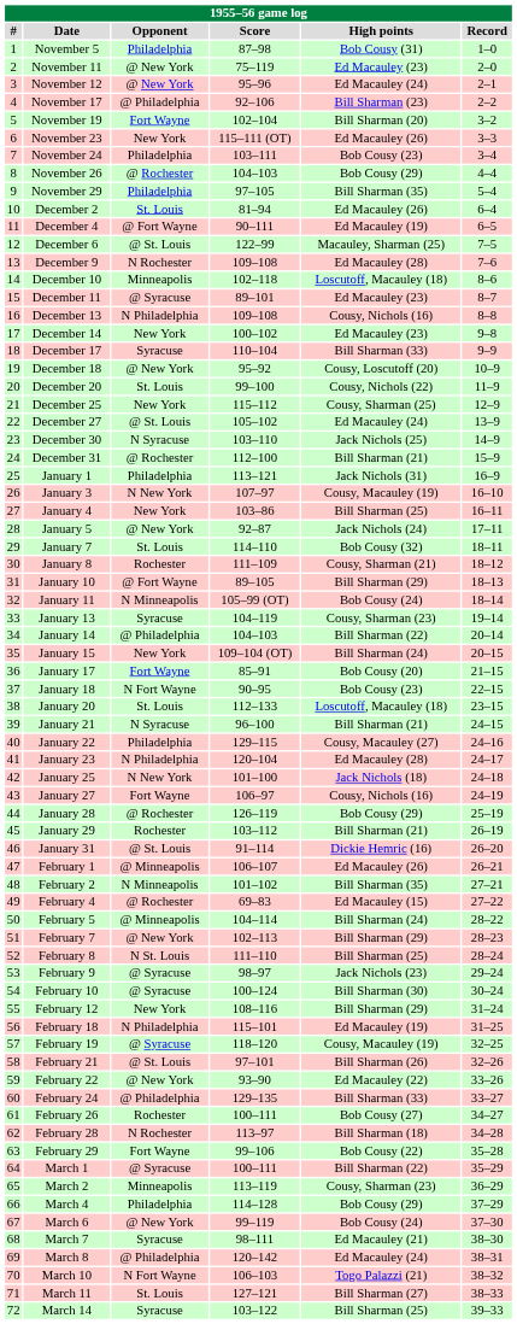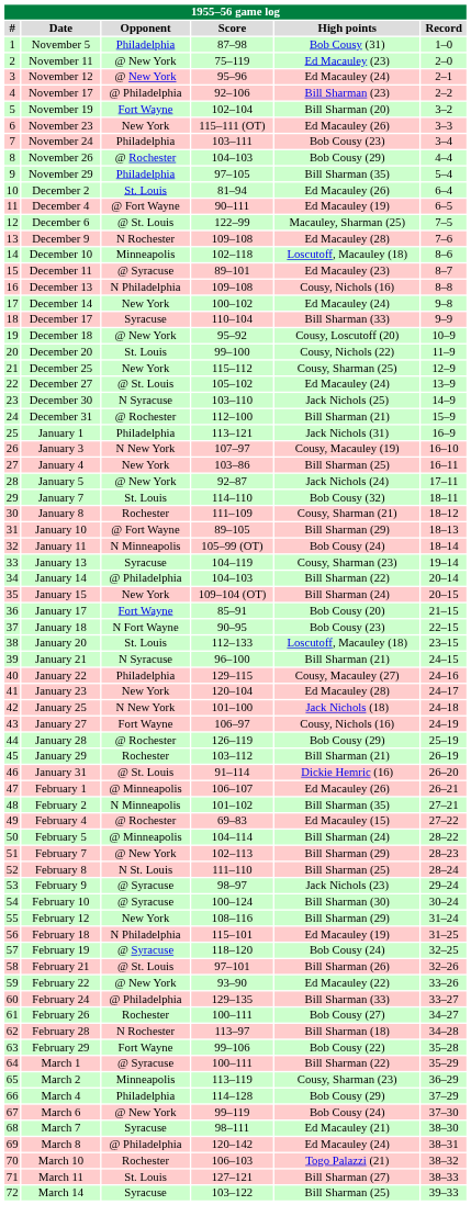 <table class="toccolours collapsible" width=50% style="clear:both; margin:1.5em auto; text-align:center">
 <tr>
 <th colspan=11 style="background:#008040; color:white;">1955–56 game log</th>
 </tr>
 <tr align="center" bgcolor="#dddddd">
 <td><strong>#</strong></td>
 <td><strong>Date</strong></td>
 <td><strong>Opponent</strong></td>
 <td><strong>Score</strong></td>
 <td><strong>High points</strong></td>
 <td><strong>Record</strong></td>
 </tr>
 <tr align="center" bgcolor="ccffcc">
 <td>1</td>
 <td>November 5</td>
 <td><a href='#'>Philadelphia</a></td>
 <td>87–98</td>
 <td><a href='#'>Bob Cousy</a> (31)</td>
 <td>1–0</td>
 </tr>
 <tr align="center" bgcolor="ccffcc">
 <td>2</td>
 <td>November 11</td>
 <td>@ New York</td>
 <td>75–119</td>
 <td><a href='#'>Ed Macauley</a> (23)</td>
 <td>2–0</td>
 </tr>
 <tr align="center" bgcolor="ffcccc">
 <td>3</td>
 <td>November 12</td>
 <td>@ <a href='#'>New York</a></td>
 <td>95–96</td>
 <td>Ed Macauley (24)</td>
 <td>2–1</td>
 </tr>
 <tr align="center" bgcolor="ffcccc">
 <td>4</td>
 <td>November 17</td>
 <td>@ Philadelphia</td>
 <td>92–106</td>
 <td><a href='#'>Bill Sharman</a> (23)</td>
 <td>2–2</td>
 </tr>
 <tr align="center" bgcolor="ccffcc">
 <td>5</td>
 <td>November 19</td>
 <td><a href='#'>Fort Wayne</a></td>
 <td>102–104</td>
 <td>Bill Sharman (20)</td>
 <td>3–2</td>
 </tr>
 <tr align="center" bgcolor="ffcccc">
 <td>6</td>
 <td>November 23</td>
 <td>New York</td>
 <td>115–111 (OT)</td>
 <td>Ed Macauley (26)</td>
 <td>3–3</td>
 </tr>
 <tr align="center" bgcolor="ffcccc">
 <td>7</td>
 <td>November 24</td>
 <td>Philadelphia</td>
 <td>103–111</td>
 <td>Bob Cousy (23)</td>
 <td>3–4</td>
 </tr>
 <tr align="center" bgcolor="ccffcc">
 <td>8</td>
 <td>November 26</td>
 <td>@ <a href='#'>Rochester</a></td>
 <td>104–103</td>
 <td>Bob Cousy (29)</td>
 <td>4–4</td>
 </tr>
 <tr align="center" bgcolor="ccffcc">
 <td>9</td>
 <td>November 29</td>
 <td><a href='#'>Philadelphia</a></td>
 <td>97–105</td>
 <td>Bill Sharman (35)</td>
 <td>5–4</td>
 </tr>
 <tr align="center" bgcolor="ccffcc">
 <td>10</td>
 <td>December 2</td>
 <td><a href='#'>St. Louis</a></td>
 <td>81–94</td>
 <td>Ed Macauley (26)</td>
 <td>6–4</td>
 </tr>
 <tr align="center" bgcolor="ffcccc">
 <td>11</td>
 <td>December 4</td>
 <td>@ Fort Wayne</td>
 <td>90–111</td>
 <td>Ed Macauley (19)</td>
 <td>6–5</td>
 </tr>
 <tr align="center" bgcolor="ccffcc">
 <td>12</td>
 <td>December 6</td>
 <td>@ St. Louis</td>
 <td>122–99</td>
 <td>Macauley, Sharman (25)</td>
 <td>7–5</td>
 </tr>
 <tr align="center" bgcolor="ffcccc">
 <td>13</td>
 <td>December 9</td>
 <td>N Rochester</td>
 <td>109–108</td>
 <td>Ed Macauley (28)</td>
 <td>7–6</td>
 </tr>
 <tr align="center" bgcolor="ccffcc">
 <td>14</td>
 <td>December 10</td>
 <td>Minneapolis</td>
 <td>102–118</td>
 <td><a href='#'>Loscutoff</a>, Macauley (18)</td>
 <td>8–6</td>
 </tr>
 <tr align="center" bgcolor="ffcccc">
 <td>15</td>
 <td>December 11</td>
 <td>@ Syracuse</td>
 <td>89–101</td>
 <td>Ed Macauley (23)</td>
 <td>8–7</td>
 </tr>
 <tr align="center" bgcolor="ffcccc">
 <td>16</td>
 <td>December 13</td>
 <td>N Philadelphia</td>
 <td>109–108</td>
 <td>Cousy, Nichols (16)</td>
 <td>8–8</td>
 </tr>
 <tr align="center" bgcolor="ccffcc">
 <td>17</td>
 <td>December 14</td>
 <td>New York</td>
 <td>100–102</td>
-<td>Ed Macauley (23)</td>
+<td>Ed Macauley (24)</td>
 <td>9–8</td>
 </tr>
 <tr align="center" bgcolor="ffcccc">
 <td>18</td>
 <td>December 17</td>
 <td>Syracuse</td>
 <td>110–104</td>
 <td>Bill Sharman (33)</td>
 <td>9–9</td>
 </tr>
 <tr align="center" bgcolor="ccffcc">
 <td>19</td>
 <td>December 18</td>
 <td>@ New York</td>
 <td>95–92</td>
 <td>Cousy, Loscutoff (20)</td>
 <td>10–9</td>
 </tr>
 <tr align="center" bgcolor="ccffcc">
 <td>20</td>
 <td>December 20</td>
 <td>St. Louis</td>
 <td>99–100</td>
 <td>Cousy, Nichols (22)</td>
 <td>11–9</td>
 </tr>
 <tr align="center" bgcolor="ccffcc">
 <td>21</td>
 <td>December 25</td>
 <td>New York</td>
 <td>115–112</td>
 <td>Cousy, Sharman (25)</td>
 <td>12–9</td>
 </tr>
 <tr align="center" bgcolor="ccffcc">
 <td>22</td>
 <td>December 27</td>
 <td>@ St. Louis</td>
 <td>105–102</td>
 <td>Ed Macauley (24)</td>
 <td>13–9</td>
 </tr>
 <tr align="center" bgcolor="ccffcc">
 <td>23</td>
 <td>December 30</td>
 <td>N Syracuse</td>
 <td>103–110</td>
 <td>Jack Nichols (25)</td>
 <td>14–9</td>
 </tr>
 <tr align="center" bgcolor="ccffcc">
 <td>24</td>
 <td>December 31</td>
 <td>@ Rochester</td>
 <td>112–100</td>
 <td>Bill Sharman (21)</td>
 <td>15–9</td>
 </tr>
 <tr align="center" bgcolor="ccffcc">
 <td>25</td>
 <td>January 1</td>
 <td>Philadelphia</td>
 <td>113–121</td>
 <td>Jack Nichols (31)</td>
 <td>16–9</td>
 </tr>
 <tr align="center" bgcolor="ffcccc">
 <td>26</td>
 <td>January 3</td>
 <td>N New York</td>
 <td>107–97</td>
 <td>Cousy, Macauley (19)</td>
 <td>16–10</td>
 </tr>
 <tr align="center" bgcolor="ffcccc">
 <td>27</td>
 <td>January 4</td>
 <td>New York</td>
 <td>103–86</td>
 <td>Bill Sharman (25)</td>
 <td>16–11</td>
 </tr>
 <tr align="center" bgcolor="ccffcc">
 <td>28</td>
 <td>January 5</td>
 <td>@ New York</td>
 <td>92–87</td>
 <td>Jack Nichols (24)</td>
 <td>17–11</td>
 </tr>
 <tr align="center" bgcolor="ccffcc">
 <td>29</td>
 <td>January 7</td>
 <td>St. Louis</td>
 <td>114–110</td>
 <td>Bob Cousy (32)</td>
 <td>18–11</td>
 </tr>
 <tr align="center" bgcolor="ffcccc">
 <td>30</td>
 <td>January 8</td>
 <td>Rochester</td>
 <td>111–109</td>
 <td>Cousy, Sharman (21)</td>
 <td>18–12</td>
 </tr>
 <tr align="center" bgcolor="ffcccc">
 <td>31</td>
 <td>January 10</td>
 <td>@ Fort Wayne</td>
 <td>89–105</td>
 <td>Bill Sharman (29)</td>
 <td>18–13</td>
 </tr>
 <tr align="center" bgcolor="ffcccc">
 <td>32</td>
 <td>January 11</td>
 <td>N Minneapolis</td>
 <td>105–99 (OT)</td>
 <td>Bob Cousy (24)</td>
 <td>18–14</td>
 </tr>
 <tr align="center" bgcolor="ccffcc">
 <td>33</td>
 <td>January 13</td>
 <td>Syracuse</td>
 <td>104–119</td>
 <td>Cousy, Sharman (23)</td>
 <td>19–14</td>
 </tr>
 <tr align="center" bgcolor="ccffcc">
 <td>34</td>
 <td>January 14</td>
 <td>@ Philadelphia</td>
 <td>104–103</td>
 <td>Bill Sharman (22)</td>
 <td>20–14</td>
 </tr>
 <tr align="center" bgcolor="ffcccc">
 <td>35</td>
 <td>January 15</td>
 <td>New York</td>
 <td>109–104 (OT)</td>
 <td>Bill Sharman (24)</td>
 <td>20–15</td>
 </tr>
 <tr align="center" bgcolor="ccffcc">
 <td>36</td>
 <td>January 17</td>
 <td><a href='#'>Fort Wayne</a></td>
 <td>85–91</td>
 <td>Bob Cousy (20)</td>
 <td>21–15</td>
 </tr>
 <tr align="center" bgcolor="ccffcc">
 <td>37</td>
 <td>January 18</td>
 <td>N Fort Wayne</td>
 <td>90–95</td>
 <td>Bob Cousy (23)</td>
 <td>22–15</td>
 </tr>
 <tr align="center" bgcolor="ccffcc">
 <td>38</td>
 <td>January 20</td>
 <td>St. Louis</td>
 <td>112–133</td>
 <td><a href='#'>Loscutoff</a>, Macauley (18)</td>
 <td>23–15</td>
 </tr>
 <tr align="center" bgcolor="ccffcc">
 <td>39</td>
 <td>January 21</td>
 <td>N Syracuse</td>
 <td>96–100</td>
 <td>Bill Sharman (21)</td>
 <td>24–15</td>
 </tr>
 <tr align="center" bgcolor="ffcccc">
 <td>40</td>
 <td>January 22</td>
 <td>Philadelphia</td>
 <td>129–115</td>
 <td>Cousy, Macauley (27)</td>
 <td>24–16</td>
 </tr>
 <tr align="center" bgcolor="ffcccc">
 <td>41</td>
 <td>January 23</td>
-<td>N Philadelphia</td>
+<td>New York</td>
 <td>120–104</td>
 <td>Ed Macauley (28)</td>
 <td>24–17</td>
 </tr>
 <tr align="center" bgcolor="ffcccc">
 <td>42</td>
 <td>January 25</td>
 <td>N New York</td>
 <td>101–100</td>
 <td><a href='#'>Jack Nichols</a> (18)</td>
 <td>24–18</td>
 </tr>
 <tr align="center" bgcolor="ffcccc">
 <td>43</td>
 <td>January 27</td>
 <td>Fort Wayne</td>
 <td>106–97</td>
 <td>Cousy, Nichols (16)</td>
 <td>24–19</td>
 </tr>
 <tr align="center" bgcolor="ccffcc">
 <td>44</td>
 <td>January 28</td>
 <td>@ Rochester</td>
 <td>126–119</td>
 <td>Bob Cousy (29)</td>
 <td>25–19</td>
 </tr>
 <tr align="center" bgcolor="ccffcc">
 <td>45</td>
 <td>January 29</td>
 <td>Rochester</td>
 <td>103–112</td>
 <td>Bill Sharman (21)</td>
 <td>26–19</td>
 </tr>
 <tr align="center" bgcolor="ffcccc">
 <td>46</td>
 <td>January 31</td>
 <td>@ St. Louis</td>
 <td>91–114</td>
 <td><a href='#'>Dickie Hemric</a> (16)</td>
 <td>26–20</td>
 </tr>
 <tr align="center" bgcolor="ffcccc">
 <td>47</td>
 <td>February 1</td>
 <td>@ Minneapolis</td>
 <td>106–107</td>
 <td>Ed Macauley (26)</td>
 <td>26–21</td>
 </tr>
 <tr align="center" bgcolor="ccffcc">
 <td>48</td>
 <td>February 2</td>
 <td>N Minneapolis</td>
 <td>101–102</td>
 <td>Bill Sharman (35)</td>
 <td>27–21</td>
 </tr>
 <tr align="center" bgcolor="ffcccc">
 <td>49</td>
 <td>February 4</td>
 <td>@ Rochester</td>
 <td>69–83</td>
 <td>Ed Macauley (15)</td>
 <td>27–22</td>
 </tr>
 <tr align="center" bgcolor="ccffcc">
 <td>50</td>
 <td>February 5</td>
 <td>@ Minneapolis</td>
 <td>104–114</td>
 <td>Bill Sharman (24)</td>
 <td>28–22</td>
 </tr>
 <tr align="center" bgcolor="ffcccc">
 <td>51</td>
 <td>February 7</td>
 <td>@ New York</td>
 <td>102–113</td>
 <td>Bill Sharman (29)</td>
 <td>28–23</td>
 </tr>
 <tr align="center" bgcolor="ffcccc">
 <td>52</td>
 <td>February 8</td>
 <td>N St. Louis</td>
 <td>111–110</td>
 <td>Bill Sharman (25)</td>
 <td>28–24</td>
 </tr>
 <tr align="center" bgcolor="ccffcc">
 <td>53</td>
 <td>February 9</td>
 <td>@ Syracuse</td>
 <td>98–97</td>
 <td>Jack Nichols (23)</td>
 <td>29–24</td>
 </tr>
 <tr align="center" bgcolor="ccffcc">
 <td>54</td>
 <td>February 10</td>
 <td>@ Syracuse</td>
 <td>100–124</td>
 <td>Bill Sharman (30)</td>
 <td>30–24</td>
 </tr>
 <tr align="center" bgcolor="ccffcc">
 <td>55</td>
 <td>February 12</td>
 <td>New York</td>
 <td>108–116</td>
 <td>Bill Sharman (29)</td>
 <td>31–24</td>
 </tr>
 <tr align="center" bgcolor="ffcccc">
 <td>56</td>
 <td>February 18</td>
 <td>N Philadelphia</td>
 <td>115–101</td>
 <td>Ed Macauley (19)</td>
 <td>31–25</td>
 </tr>
 <tr align="center" bgcolor="ccffcc">
 <td>57</td>
 <td>February 19</td>
 <td>@ <a href='#'>Syracuse</a></td>
 <td>118–120</td>
-<td>Cousy, Macauley (19)</td>
+<td>Bob Cousy (24)</td>
 <td>32–25</td>
 </tr>
 <tr align="center" bgcolor="ffcccc">
 <td>58</td>
 <td>February 21</td>
 <td>@ St. Louis</td>
 <td>97–101</td>
 <td>Bill Sharman (26)</td>
 <td>32–26</td>
 </tr>
 <tr align="center" bgcolor="ccffcc">
 <td>59</td>
 <td>February 22</td>
 <td>@ New York</td>
 <td>93–90</td>
 <td>Ed Macauley (22)</td>
 <td>33–26</td>
 </tr>
 <tr align="center" bgcolor="ffcccc">
 <td>60</td>
 <td>February 24</td>
 <td>@ Philadelphia</td>
 <td>129–135</td>
 <td>Bill Sharman (33)</td>
 <td>33–27</td>
 </tr>
 <tr align="center" bgcolor="ccffcc">
 <td>61</td>
 <td>February 26</td>
 <td>Rochester</td>
 <td>100–111</td>
 <td>Bob Cousy (27)</td>
 <td>34–27</td>
 </tr>
 <tr align="center" bgcolor="ffcccc">
 <td>62</td>
 <td>February 28</td>
 <td>N Rochester</td>
 <td>113–97</td>
 <td>Bill Sharman (18)</td>
 <td>34–28</td>
 </tr>
 <tr align="center" bgcolor="ccffcc">
 <td>63</td>
 <td>February 29</td>
 <td>Fort Wayne</td>
 <td>99–106</td>
 <td>Bob Cousy (22)</td>
 <td>35–28</td>
 </tr>
 <tr align="center" bgcolor="ffcccc">
 <td>64</td>
 <td>March 1</td>
 <td>@ Syracuse</td>
 <td>100–111</td>
 <td>Bill Sharman (22)</td>
 <td>35–29</td>
 </tr>
 <tr align="center" bgcolor="ccffcc">
 <td>65</td>
 <td>March 2</td>
 <td>Minneapolis</td>
 <td>113–119</td>
 <td>Cousy, Sharman (23)</td>
 <td>36–29</td>
 </tr>
 <tr align="center" bgcolor="ccffcc">
 <td>66</td>
 <td>March 4</td>
 <td>Philadelphia</td>
 <td>114–128</td>
 <td>Bob Cousy (29)</td>
 <td>37–29</td>
 </tr>
 <tr align="center" bgcolor="ffcccc">
 <td>67</td>
 <td>March 6</td>
 <td>@ New York</td>
 <td>99–119</td>
 <td>Bob Cousy (24)</td>
 <td>37–30</td>
 </tr>
 <tr align="center" bgcolor="ccffcc">
 <td>68</td>
 <td>March 7</td>
 <td>Syracuse</td>
 <td>98–111</td>
 <td>Ed Macauley (21)</td>
 <td>38–30</td>
 </tr>
 <tr align="center" bgcolor="ffcccc">
 <td>69</td>
 <td>March 8</td>
 <td>@ Philadelphia</td>
 <td>120–142</td>
 <td>Ed Macauley (24)</td>
 <td>38–31</td>
 </tr>
 <tr align="center" bgcolor="ffcccc">
 <td>70</td>
 <td>March 10</td>
-<td>N Fort Wayne</td>
+<td>Rochester</td>
 <td>106–103</td>
 <td><a href='#'>Togo Palazzi</a> (21)</td>
 <td>38–32</td>
 </tr>
 <tr align="center" bgcolor="ffcccc">
 <td>71</td>
 <td>March 11</td>
 <td>St. Louis</td>
 <td>127–121</td>
 <td>Bill Sharman (27)</td>
 <td>38–33</td>
 </tr>
 <tr align="center" bgcolor="ccffcc">
 <td>72</td>
 <td>March 14</td>
 <td>Syracuse</td>
 <td>103–122</td>
 <td>Bill Sharman (25)</td>
 <td>39–33</td>
 </tr>
 </table>
